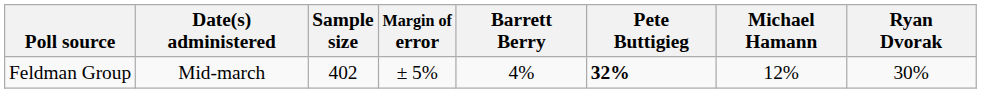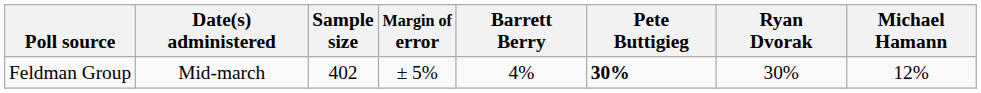 <table class="wikitable">
 <tr valign= bottom>
 <th>Poll source</th>
 <th style="width:135px;">Date(s)<br>administered</th>
 <th class=small>Sample<br>size</th>
 <th><small>Margin of</small><br>error</th>
 <th style="width:100px;">Barrett<br>Berry</th>
 <th style="width:100px;">Pete<br>Buttigieg</th>
+<th style="width:100px;">Ryan<br>Dvorak</th>
 <th style="width:100px;">Michael<br>Hamann</th>
-<th style="width:100px;">Ryan<br>Dvorak</th>
 </tr>
 <tr>
 <td>Feldman Group</td>
 <td align=center>Mid-march</td>
 <td align=center>402</td>
 <td align=center>± 5%</td>
 <td align=center>4%</td>
-<td><strong>32%</strong></td>
+<td><strong>30%</strong></td>
+<td align=center>30%</td>
 <td align=center>12%</td>
-<td align=center>30%</td>
 </tr>
 </table>
